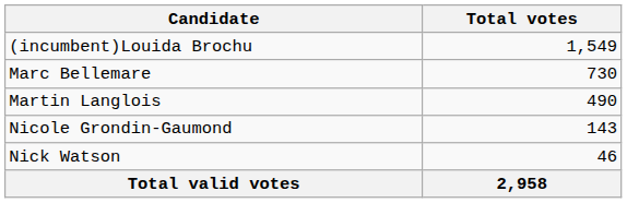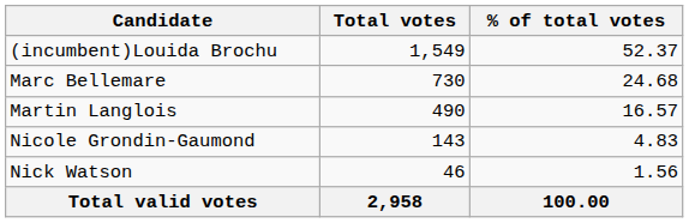 <table style="width:475px;" class="wikitable">
 <tr bgcolor="#EEEEEE">
 <th align="left">Candidate</th>
 <th align="right">Total votes</th>
+<th align="right">% of total votes</th>
 </tr>
 <tr>
 <td align="left">(incumbent)Louida Brochu</td>
 <td align="right">1,549</td>
+<td align="right">52.37</td>
 </tr>
 <tr>
 <td align="left">Marc Bellemare</td>
 <td align="right">730</td>
+<td align="right">24.68</td>
 </tr>
 <tr>
 <td align="left">Martin Langlois</td>
 <td align="right">490</td>
+<td align="right">16.57</td>
 </tr>
 <tr>
 <td align="left">Nicole Grondin-Gaumond</td>
 <td align="right">143</td>
+<td align="right">4.83</td>
 </tr>
 <tr>
 <td align="left">Nick Watson</td>
 <td align="right">46</td>
+<td align="right">1.56</td>
 </tr>
 <tr bgcolor="#EEEEEE">
 <th align="left">Total valid votes</th>
 <th align="right">2,958</th>
+<th align="right">100.00</th>
 </tr>
 </table>
